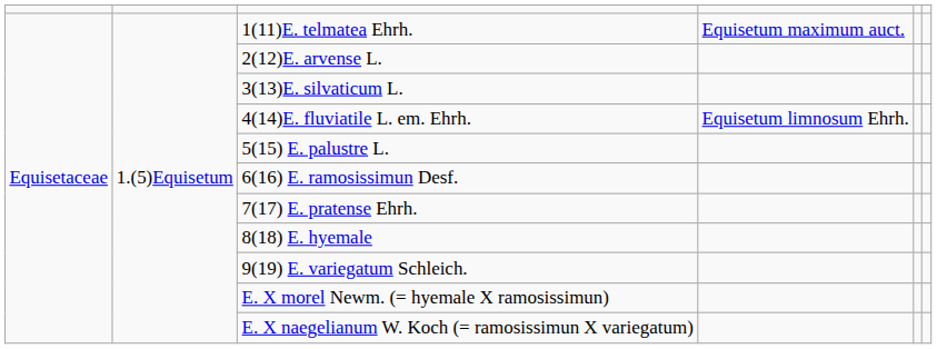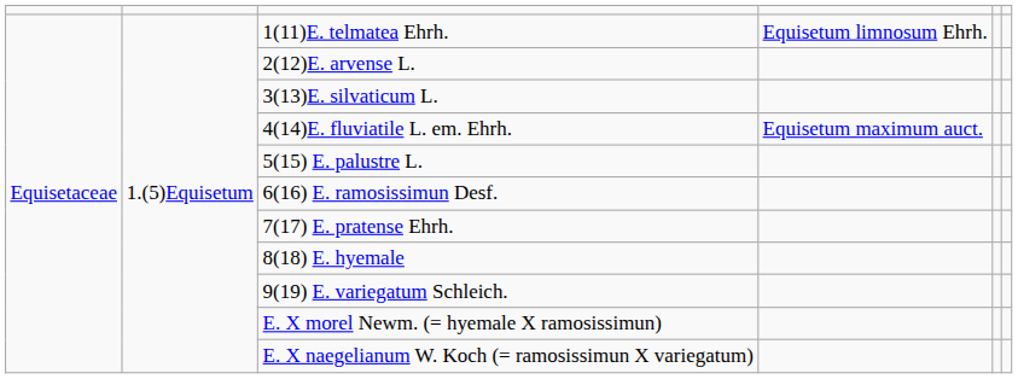 <table class="wikitable">
 <tr>
 <td></td>
 <td></td>
 <td></td>
 <td></td>
 <td></td>
 <td></td>
 </tr>
 <tr>
 <td rowspan="11" style="text-align:center;"><a href='#'>Equisetaceae</a></td>
 <td rowspan="11">1.(5)<a href='#'>Equisetum</a></td>
 <td>1(11)<a href='#'>E. telmatea</a> Ehrh.</td>
-<td><a href='#'>Equisetum maximum auct.</a></td>
+<td><a href='#'>Equisetum limnosum</a> Ehrh.</td>
 <td></td>
 <td></td>
 </tr>
 <tr>
 <td>2(12)<a href='#'>E. arvense</a>  L.</td>
 <td></td>
 <td></td>
 <td></td>
 </tr>
 <tr>
 <td>3(13)<a href='#'>E. silvaticum</a>  L.</td>
 <td></td>
 <td></td>
 <td></td>
 </tr>
 <tr>
 <td>4(14)<a href='#'>E. fluviatile</a>  L. em. Ehrh.</td>
-<td><a href='#'>Equisetum limnosum</a> Ehrh.</td>
+<td><a href='#'>Equisetum maximum auct.</a></td>
 <td></td>
 <td></td>
 </tr>
 <tr>
 <td>5(15) <a href='#'>E. palustre</a>  L.</td>
 <td></td>
 <td></td>
 <td></td>
 </tr>
 <tr>
 <td>6(16) <a href='#'>E. ramosissimun</a> Desf.</td>
 <td></td>
 <td></td>
 <td></td>
 </tr>
 <tr>
 <td>7(17) <a href='#'>E. pratense</a> Ehrh.</td>
 <td></td>
 <td></td>
 <td></td>
 </tr>
 <tr>
 <td>8(18) <a href='#'>E. hyemale</a></td>
 <td></td>
 <td></td>
 <td></td>
 </tr>
 <tr>
 <td>9(19) <a href='#'>E. variegatum</a> Schleich.</td>
 <td></td>
 <td></td>
 <td></td>
 </tr>
 <tr>
 <td><a href='#'>E. X morel</a> Newm. (= hyemale X ramosissimun)</td>
 <td></td>
 <td></td>
 <td></td>
 </tr>
 <tr>
 <td><a href='#'>E. X naegelianum</a> W. Koch (= ramosissimun X variegatum)</td>
 <td></td>
 <td></td>
 <td></td>
 </tr>
 </table>
